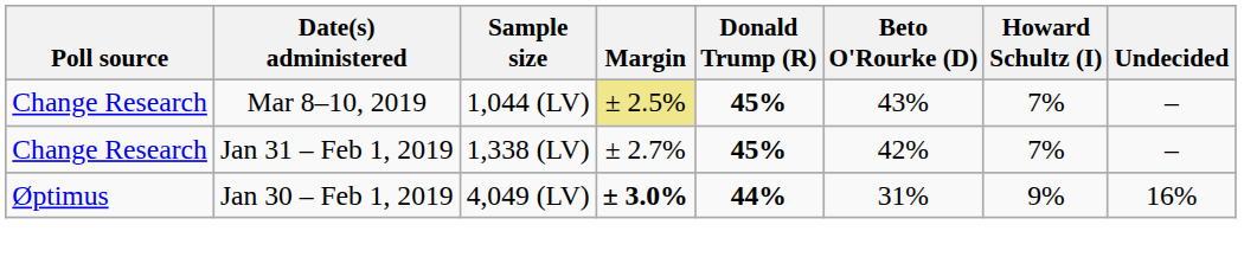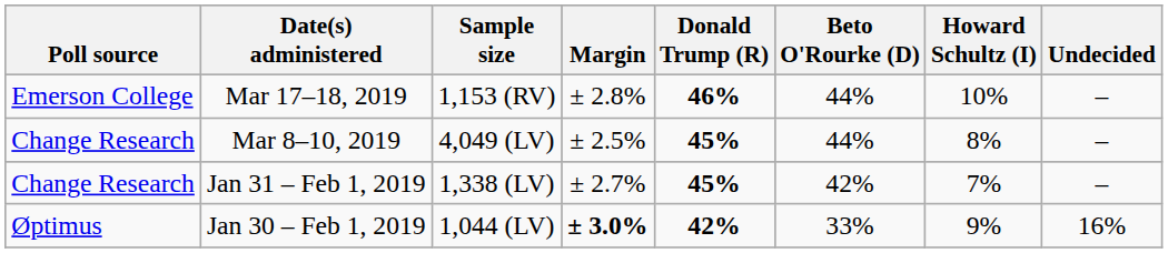 <table class="wikitable sortable" style="font-size:90%;text-align:center;">
 <tr valign=bottom style="font-size:90%;">
 <th>Poll source</th>
 <th>Date(s)<br>administered</th>
 <th>Sample<br>size</th>
 <th>Margin<br></th>
 <th>Donald<br>Trump (R)</th>
 <th>Beto<br>O'Rourke (D)</th>
 <th>Howard<br>Schultz (I)</th>
 <th>Undecided</th>
 </tr>
 <tr>
+<td style="text-align:left;"><a href='#'>Emerson College</a></td>
+<td>Mar 17–18, 2019</td>
+<td>1,153 (RV)</td>
+<td>± 2.8%</td>
+<td><strong>46%</strong></td>
+<td>44%</td>
+<td>10%</td>
+<td>–</td>
+</tr>
+<tr>
 <td style="text-align:left;"><a href='#'>Change Research</a></td>
 <td>Mar 8–10, 2019</td>
-<td>1,044 (LV)</td>
-<td style="background: khaki;">± 2.5%</td>
+<td>4,049 (LV)</td>
+<td>± 2.5%</td>
 <td><strong>45%</strong></td>
-<td>43%</td>
-<td>7%</td>
+<td>44%</td>
+<td>8%</td>
 <td>–</td>
 </tr>
 <tr>
 <td style="text-align:left;"><a href='#'>Change Research</a></td>
 <td>Jan 31 – Feb 1, 2019</td>
 <td>1,338 (LV)</td>
 <td>± 2.7%</td>
 <td><strong>45%</strong></td>
 <td>42%</td>
 <td>7%</td>
 <td>–</td>
 </tr>
 <tr>
 <td style="text-align:left;"><a href='#'>Øptimus</a></td>
 <td>Jan 30 – Feb 1, 2019</td>
-<td>4,049 (LV)</td>
+<td>1,044 (LV)</td>
 <td><strong>± 3.0%</strong></td>
-<td><strong>44%</strong></td>
-<td>31%</td>
+<td><strong>42%</strong></td>
+<td>33%</td>
 <td>9%</td>
 <td>16%</td>
 </tr>
 </table>
